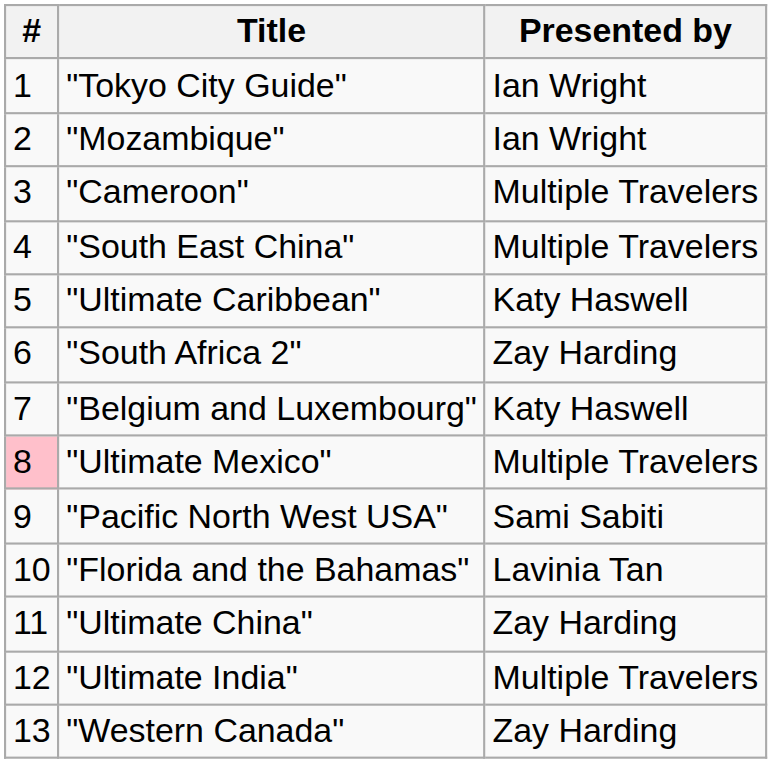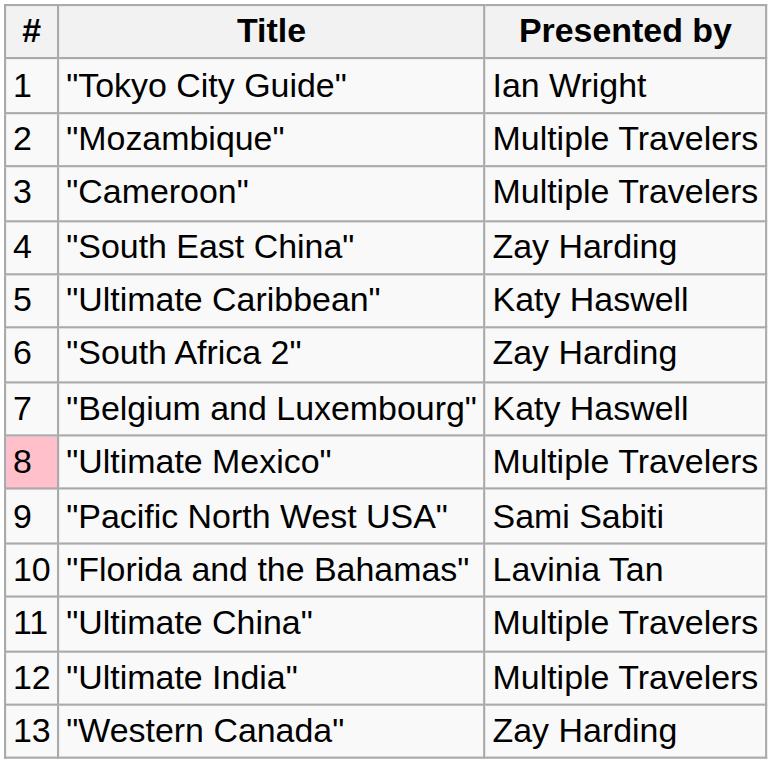 <table class="wikitable">
 <tr>
 <th>#</th>
 <th>Title</th>
 <th>Presented by</th>
 </tr>
 <tr>
 <td>1</td>
 <td>"Tokyo City Guide"</td>
 <td>Ian Wright</td>
 </tr>
 <tr>
 <td>2</td>
 <td>"Mozambique"</td>
-<td>Ian Wright</td>
+<td>Multiple Travelers</td>
 </tr>
 <tr>
 <td>3</td>
 <td>"Cameroon"</td>
 <td>Multiple Travelers</td>
 </tr>
 <tr>
 <td>4</td>
 <td>"South East China"</td>
-<td>Multiple Travelers</td>
+<td>Zay Harding</td>
 </tr>
 <tr>
 <td>5</td>
 <td>"Ultimate Caribbean"</td>
 <td>Katy Haswell</td>
 </tr>
 <tr>
 <td>6</td>
 <td>"South Africa 2"</td>
 <td>Zay Harding</td>
 </tr>
 <tr>
 <td>7</td>
 <td>"Belgium and Luxembourg"</td>
 <td>Katy Haswell</td>
 </tr>
 <tr>
 <td style="background: pink;">8</td>
 <td>"Ultimate Mexico"</td>
 <td>Multiple Travelers</td>
 </tr>
 <tr>
 <td>9</td>
 <td>"Pacific North West USA"</td>
 <td>Sami Sabiti</td>
 </tr>
 <tr>
 <td>10</td>
 <td>"Florida and the Bahamas"</td>
 <td>Lavinia Tan</td>
 </tr>
 <tr>
 <td>11</td>
 <td>"Ultimate China"</td>
-<td>Zay Harding</td>
+<td>Multiple Travelers</td>
 </tr>
 <tr>
 <td>12</td>
 <td>"Ultimate India"</td>
 <td>Multiple Travelers</td>
 </tr>
 <tr>
 <td>13</td>
 <td>"Western Canada"</td>
 <td>Zay Harding</td>
 </tr>
 </table>
